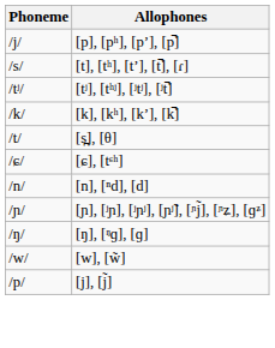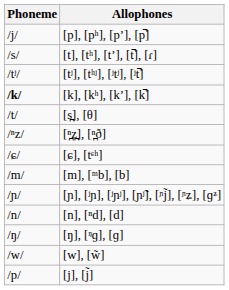 <table class="wikitable">
 <tr>
 <th>Phoneme</th>
 <th>Allophones</th>
 </tr>
 <tr>
 <td>/j/</td>
 <td>[p], [pʰ], [pʼ], [p̚]</td>
 </tr>
 <tr>
 <td>/s/</td>
 <td>[t], [tʰ], [tʼ], [t̚], [ɾ]</td>
 </tr>
 <tr>
 <td>/tʲ/</td>
 <td>[tʲ], [tʰʲ], [ʲtʲ], [ʲt̚]</td>
 </tr>
 <tr>
-<td>/k/</td>
+<td><strong>/k/</strong></td>
 <td>[k], [kʰ], [kʼ], [k̚]</td>
 </tr>
 <tr>
 <td>/t/</td>
 <td>[s̪], [θ]</td>
 </tr>
 <tr>
+<td>/ⁿz/</td>
+<td>[ⁿ̪z̪], [ⁿ̪ð]</td>
+</tr>
+<tr>
 <td>/ɕ/</td>
 <td>[ɕ], [tᶝʰ]</td>
 </tr>
 <tr>
-<td>/n/</td>
-<td>[n], [ⁿd], [d]</td>
+<td>/m/</td>
+<td>[m], [ᵐb], [b]</td>
 </tr>
 <tr>
 <td>/ɲ/</td>
 <td>[ɲ], [ʲɲ], [ʲɲʲ], [ɲʲ̃], [ᶮj̃], [ᶮʑ], [ɡᶽ]</td>
+</tr>
+<tr>
+<td>/n/</td>
+<td>[n], [ⁿd], [d]</td>
 </tr>
 <tr>
 <td>/ŋ/</td>
 <td>[ŋ], [ᵑɡ], [ɡ]</td>
 </tr>
 <tr>
 <td>/w/</td>
 <td>[w], [w̃]</td>
 </tr>
 <tr>
 <td>/p/</td>
 <td>[j], [j̃]</td>
 </tr>
 </table>
